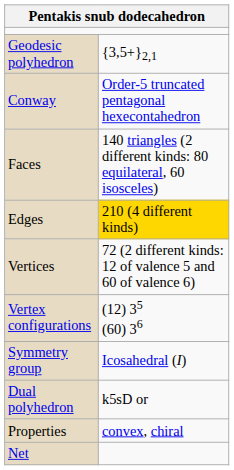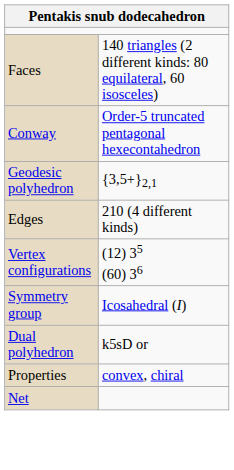 <table class=wikitable align="right" width="250">
 <tr>
 <th bgcolor=#e7dcc3 colspan=2>Pentakis snub dodecahedron</th>
 </tr>
 <tr>
 <td align=center colspan=2></td>
 </tr>
 <tr>
-<td bgcolor=#e7dcc3><a href='#'>Geodesic polyhedron</a></td>
-<td>{3,5+}<sub>2,1</sub></td>
+<td bgcolor=#e7dcc3>Faces</td>
+<td>140 <a href='#'>triangles</a> (2 different kinds: 80 <a href='#'>equilateral</a>, 60 <a href='#'>isosceles</a>)</td>
 </tr>
 <tr>
 <td bgcolor=#e7dcc3><a href='#'>Conway</a></td>
 <td><a href='#'>Order-5 truncated pentagonal hexecontahedron</a></td>
 </tr>
 <tr>
-<td bgcolor=#e7dcc3>Faces</td>
-<td>140 <a href='#'>triangles</a> (2 different kinds: 80 <a href='#'>equilateral</a>, 60 <a href='#'>isosceles</a>)</td>
+<td bgcolor=#e7dcc3><a href='#'>Geodesic polyhedron</a></td>
+<td>{3,5+}<sub>2,1</sub></td>
 </tr>
 <tr>
 <td bgcolor=#e7dcc3>Edges</td>
-<td style="background: gold;">210 (4 different kinds)</td>
-</tr>
-<tr>
-<td bgcolor=#e7dcc3>Vertices</td>
-<td>72 (2 different kinds: 12 of valence 5 and 60 of valence 6)</td>
+<td>210 (4 different kinds)</td>
 </tr>
 <tr>
 <td bgcolor=#e7dcc3><a href='#'>Vertex configurations</a></td>
 <td>(12) 3<sup>5</sup><br>(60) 3<sup>6</sup></td>
 </tr>
 <tr>
 <td bgcolor=#e7dcc3><a href='#'>Symmetry group</a></td>
 <td><a href='#'>Icosahedral</a> (<em>I</em>)</td>
 </tr>
 <tr>
 <td bgcolor=#e7dcc3><a href='#'>Dual polyhedron</a></td>
 <td>k5sD or </td>
 </tr>
 <tr>
 <td bgcolor=#e7dcc3>Properties</td>
 <td><a href='#'>convex</a>, <a href='#'>chiral</a></td>
 </tr>
 <tr>
 <td bgcolor=#e7dcc3><a href='#'>Net</a></td>
 <td><br></td>
 </tr>
 </table>
